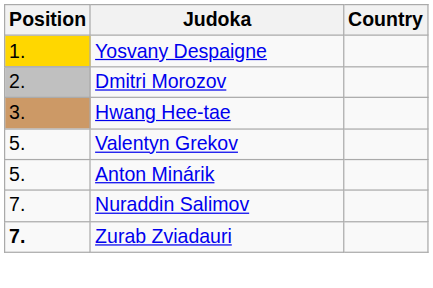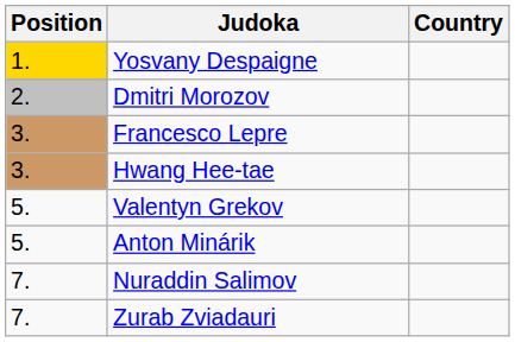 <table class=wikitable>
 <tr>
 <th width=10>Position</th>
 <th width=200>Judoka</th>
 <th width=10>Country</th>
 </tr>
 <tr>
 <td bgcolor=gold>1.</td>
 <td><a href='#'>Yosvany Despaigne</a></td>
 <td></td>
 </tr>
 <tr>
 <td bgcolor="silver">2.</td>
 <td><a href='#'>Dmitri Morozov</a></td>
+<td></td>
+</tr>
+<tr>
+<td bgcolor="CC9966">3.</td>
+<td><a href='#'>Francesco Lepre</a></td>
 <td></td>
 </tr>
 <tr>
 <td bgcolor="CC9966">3.</td>
 <td><a href='#'>Hwang Hee-tae</a></td>
 <td></td>
 </tr>
 <tr>
 <td>5.</td>
 <td><a href='#'>Valentyn Grekov</a></td>
 <td></td>
 </tr>
 <tr>
 <td>5.</td>
 <td><a href='#'>Anton Minárik</a></td>
 <td></td>
 </tr>
 <tr>
 <td>7.</td>
 <td><a href='#'>Nuraddin Salimov</a></td>
 <td></td>
 </tr>
 <tr>
-<td><strong>7.</strong></td>
+<td>7.</td>
 <td><a href='#'>Zurab Zviadauri</a></td>
 <td></td>
 </tr>
 </table>
